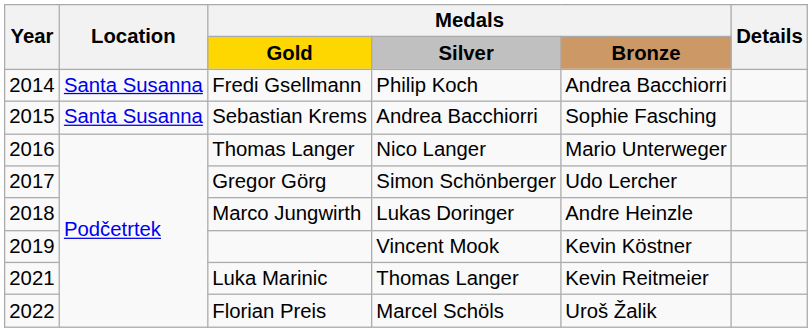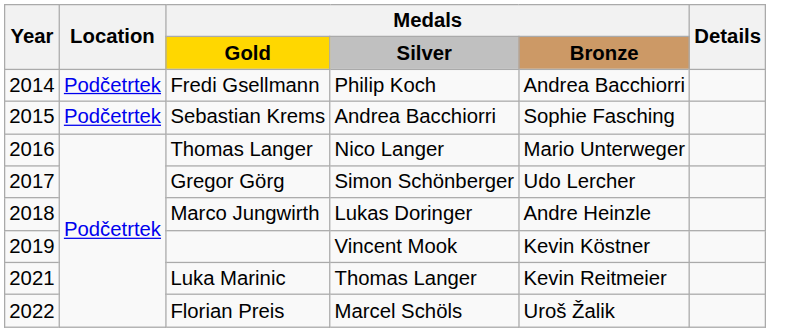 <table class="wikitable">
 <tr>
 <th rowspan="2">Year</th>
 <th rowspan="2">Location</th>
 <th colspan="3">Medals</th>
 <th rowspan="2">Details</th>
 </tr>
 <tr style="text-align:center;">
 <td bgcolor="gold"><strong>Gold</strong></td>
 <td bgcolor="silver"><strong>Silver</strong></td>
 <td bgcolor="cc9966"><strong>Bronze</strong></td>
 </tr>
 <tr>
 <td>2014</td>
-<td> <a href='#'>Santa Susanna</a></td>
+<td> <a href='#'>Podčetrtek</a></td>
 <td> Fredi Gsellmann</td>
 <td> Philip Koch</td>
 <td> Andrea Bacchiorri</td>
 <td></td>
 </tr>
 <tr>
 <td>2015</td>
-<td> <a href='#'>Santa Susanna</a></td>
+<td> <a href='#'>Podčetrtek</a></td>
 <td> Sebastian Krems</td>
 <td> Andrea Bacchiorri</td>
 <td> Sophie Fasching</td>
 <td></td>
 </tr>
 <tr>
 <td>2016</td>
 <td rowspan="6"> <a href='#'>Podčetrtek</a></td>
 <td> Thomas Langer</td>
 <td> Nico Langer</td>
 <td> Mario Unterweger</td>
 <td></td>
 </tr>
 <tr>
 <td>2017</td>
 <td> Gregor Görg</td>
 <td> Simon Schönberger</td>
 <td> Udo Lercher</td>
 <td></td>
 </tr>
 <tr>
 <td>2018</td>
 <td> Marco Jungwirth</td>
 <td> Lukas Doringer</td>
 <td> Andre Heinzle</td>
 <td></td>
 </tr>
 <tr>
 <td>2019</td>
 <td></td>
 <td> Vincent Mook</td>
 <td> Kevin Köstner</td>
 <td></td>
 </tr>
 <tr>
 <td>2021</td>
 <td> Luka Marinic</td>
 <td> Thomas Langer</td>
 <td> Kevin Reitmeier</td>
 <td></td>
 </tr>
 <tr>
 <td>2022</td>
 <td> Florian Preis</td>
 <td> Marcel Schöls</td>
 <td> Uroš Žalik</td>
 <td></td>
 </tr>
 </table>
